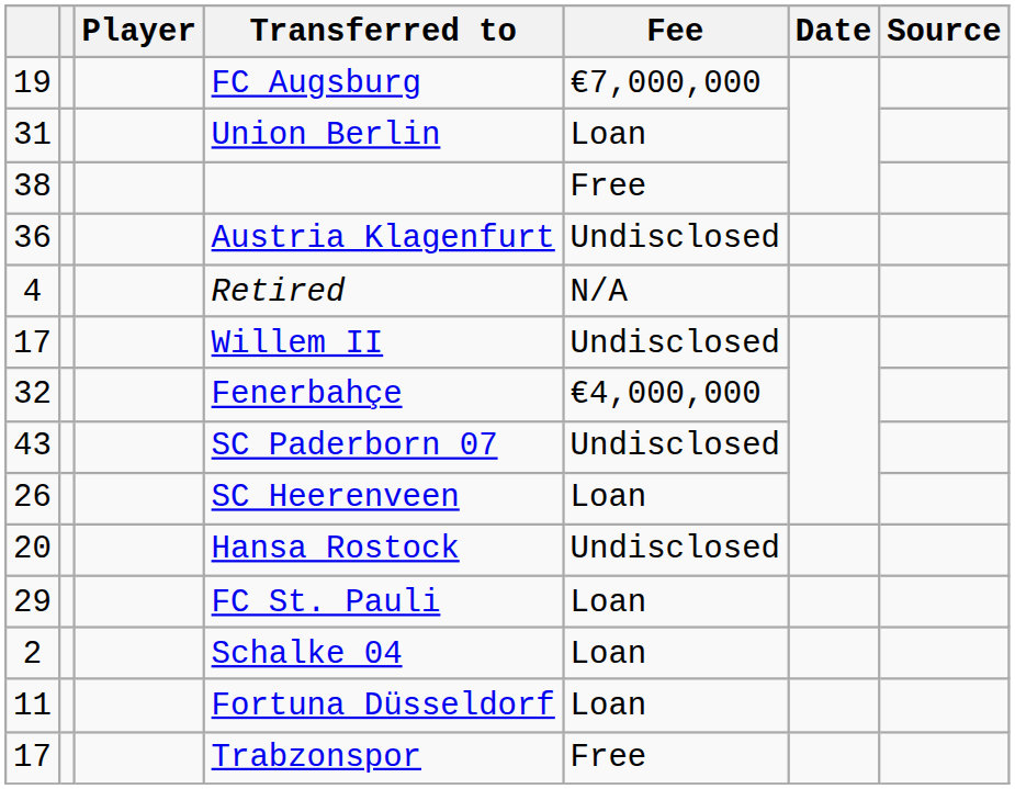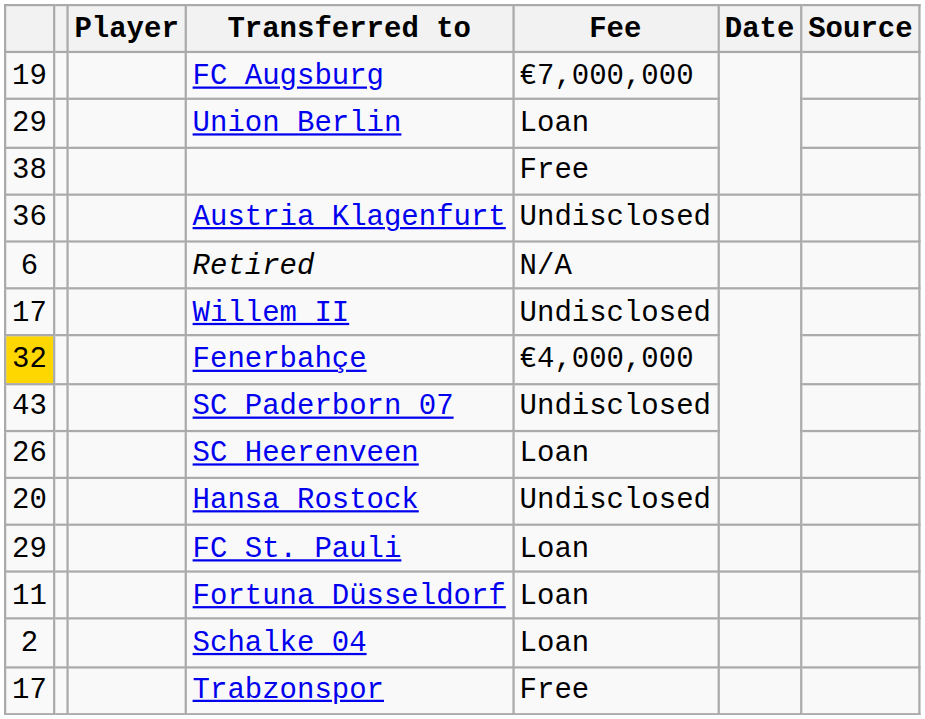 <table class="wikitable plainrowheaders sortable">
 <tr>
 <th></th>
 <th></th>
 <th scope=col>Player</th>
 <th>Transferred to</th>
 <th !scope=col; style="width: 65px;">Fee</th>
 <th scope=col>Date</th>
 <th scope=col>Source</th>
 </tr>
 <tr>
 <td align=center>19</td>
 <td align=center></td>
 <td></td>
 <td> <a href='#'>FC Augsburg</a></td>
 <td>€7,000,000</td>
 <td rowspan=3></td>
 <td></td>
 </tr>
 <tr>
-<td align=center>31</td>
+<td align=center>29</td>
 <td align=center></td>
 <td></td>
 <td> <a href='#'>Union Berlin</a></td>
 <td>Loan</td>
 <td></td>
 </tr>
 <tr>
 <td align=center>38</td>
 <td align=center></td>
 <td></td>
 <td></td>
 <td>Free</td>
 <td></td>
 </tr>
 <tr>
 <td align=center>36</td>
 <td align=center></td>
 <td></td>
 <td> <a href='#'>Austria Klagenfurt</a></td>
 <td>Undisclosed</td>
 <td></td>
 <td></td>
 </tr>
 <tr>
-<td align=center>4</td>
+<td align=center>6</td>
 <td align=center></td>
 <td></td>
 <td><em>Retired</em></td>
 <td>N/A</td>
 <td></td>
 <td></td>
 </tr>
 <tr>
 <td align=center>17</td>
 <td align=center></td>
 <td></td>
 <td> <a href='#'>Willem II</a></td>
 <td>Undisclosed</td>
 <td rowspan=4></td>
 <td></td>
 </tr>
 <tr>
-<td align=center>32</td>
+<td align=center style="background: gold;">32</td>
 <td align=center></td>
 <td></td>
 <td> <a href='#'>Fenerbahçe</a></td>
 <td>€4,000,000</td>
 <td></td>
 </tr>
 <tr>
 <td align=center>43</td>
 <td align=center></td>
 <td></td>
 <td> <a href='#'>SC Paderborn 07</a></td>
 <td>Undisclosed</td>
 <td></td>
 </tr>
 <tr>
 <td align=center>26</td>
 <td align=center></td>
 <td></td>
 <td> <a href='#'>SC Heerenveen</a></td>
 <td>Loan</td>
 <td></td>
 </tr>
 <tr>
 <td align=center>20</td>
 <td align=center></td>
 <td></td>
 <td> <a href='#'>Hansa Rostock</a></td>
 <td>Undisclosed</td>
 <td></td>
 <td></td>
 </tr>
 <tr>
 <td align=center>29</td>
 <td align=center></td>
 <td></td>
 <td> <a href='#'>FC St. Pauli</a></td>
 <td>Loan</td>
 <td></td>
 <td></td>
 </tr>
 <tr>
-<td align=center>2</td>
+<td align=center>11</td>
 <td align=center></td>
 <td></td>
-<td> <a href='#'>Schalke 04</a></td>
+<td> <a href='#'>Fortuna Düsseldorf</a></td>
 <td>Loan</td>
 <td></td>
 <td></td>
 </tr>
 <tr>
-<td align=center>11</td>
+<td align=center>2</td>
 <td align=center></td>
 <td></td>
-<td> <a href='#'>Fortuna Düsseldorf</a></td>
+<td> <a href='#'>Schalke 04</a></td>
 <td>Loan</td>
 <td></td>
 <td></td>
 </tr>
 <tr>
 <td align=center>17</td>
 <td align=center></td>
 <td></td>
 <td> <a href='#'>Trabzonspor</a></td>
 <td>Free</td>
 <td></td>
 <td></td>
 </tr>
 </table>
